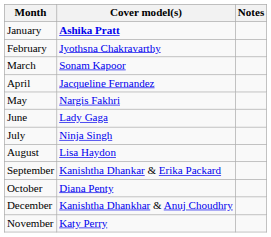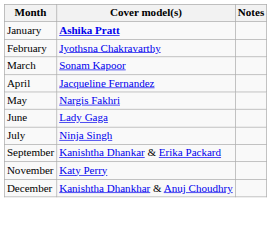 <table class="wikitable">
 <tr style="background:#ccc; text-align:center;">
 <th>Month</th>
 <th>Cover model(s)</th>
 <th>Notes</th>
 </tr>
 <tr>
 <td>January</td>
 <td><strong><a href='#'>Ashika Pratt</a></strong></td>
 <td></td>
 </tr>
 <tr>
 <td>February</td>
 <td><a href='#'>Jyothsna Chakravarthy</a></td>
 <td></td>
 </tr>
 <tr>
 <td>March</td>
 <td><a href='#'>Sonam Kapoor</a></td>
 <td></td>
 </tr>
 <tr>
 <td>April</td>
 <td><a href='#'>Jacqueline Fernandez</a></td>
 <td></td>
 </tr>
 <tr>
 <td>May</td>
 <td><a href='#'>Nargis Fakhri</a></td>
 <td></td>
 </tr>
 <tr>
 <td>June</td>
 <td><a href='#'>Lady Gaga</a></td>
 <td></td>
 </tr>
 <tr>
 <td>July</td>
 <td><a href='#'>Ninja Singh</a></td>
 <td></td>
 </tr>
 <tr>
-<td>August</td>
-<td><a href='#'>Lisa Haydon</a></td>
-<td></td>
-</tr>
-<tr>
 <td>September</td>
 <td><a href='#'>Kanishtha Dhankar</a> &  <a href='#'>Erika Packard</a></td>
 <td></td>
 </tr>
 <tr>
-<td>October</td>
-<td><a href='#'>Diana Penty</a></td>
+<td>November</td>
+<td><a href='#'>Katy Perry</a></td>
 <td></td>
 </tr>
 <tr>
 <td>December</td>
 <td><a href='#'>Kanishtha Dhankhar</a> &  <a href='#'>Anuj Choudhry</a></td>
 <td></td>
 </tr>
-<tr>
-<td>November</td>
-<td><a href='#'>Katy Perry</a></td>
-<td></td>
-</tr>
 </table>
